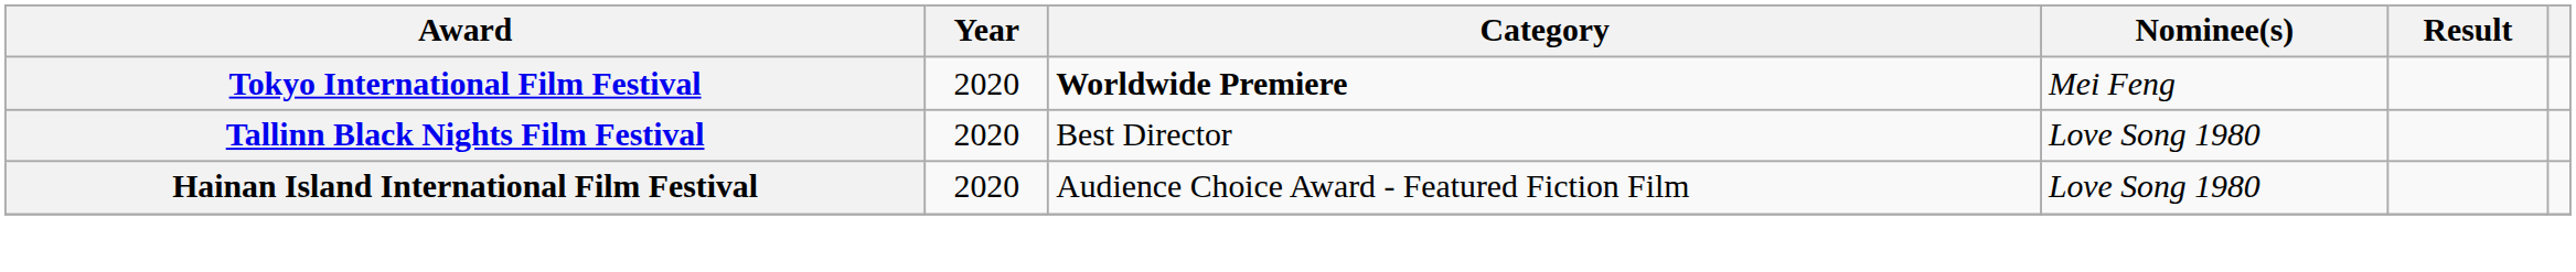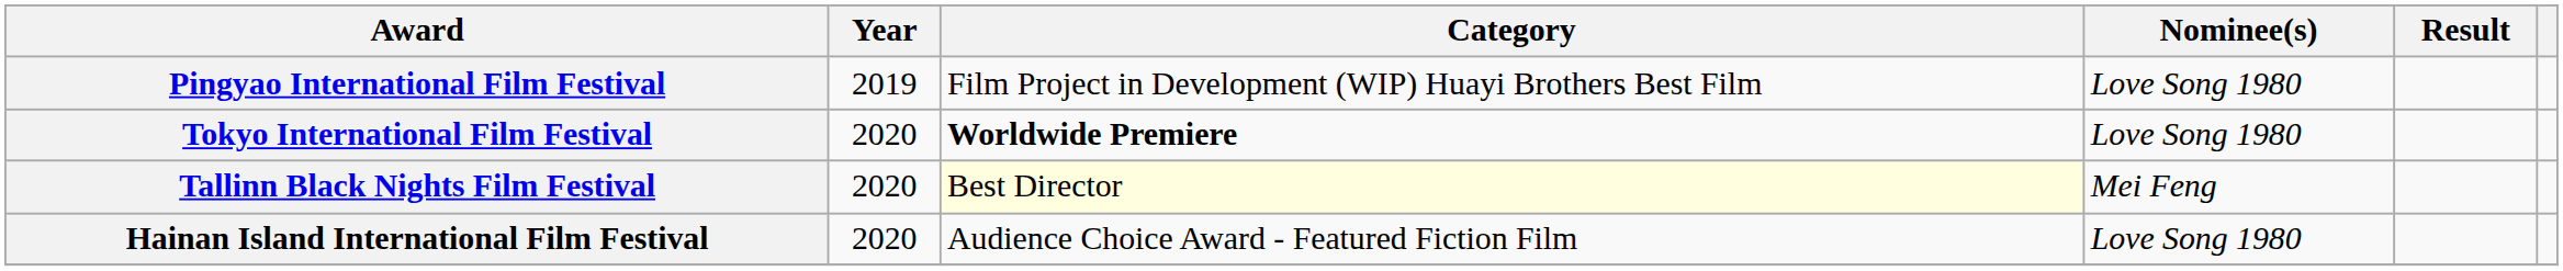 <table class="wikitable sortable plainrowheaders" style="width:99%;">
 <tr>
 <th scope="col">Award</th>
 <th scope="col">Year</th>
 <th scope="col">Category</th>
 <th scope="col">Nominee(s)</th>
 <th scope="col">Result</th>
 <th scope="col" class="unsortable"></th>
 </tr>
 <tr>
+<th scope="row"><a href='#'>Pingyao International Film Festival</a></th>
+<td style="text-align:center;">2019</td>
+<td>Film Project in Development (WIP) Huayi Brothers Best Film</td>
+<td><em>Love Song 1980</em></td>
+<td></td>
+<td></td>
+</tr>
+<tr>
 <th scope="row"><a href='#'>Tokyo International Film Festival</a></th>
 <td style="text-align:center;">2020</td>
 <td><strong>Worldwide Premiere</strong></td>
-<td><em>Mei Feng</em></td>
+<td><em>Love Song 1980</em></td>
 <td></td>
 <td></td>
 </tr>
 <tr>
 <th scope="row"><a href='#'>Tallinn Black Nights Film Festival</a></th>
 <td style="text-align:center;">2020</td>
-<td>Best Director</td>
-<td><em>Love Song 1980</em></td>
+<td style="background: lightyellow;">Best Director</td>
+<td><em>Mei Feng</em></td>
 <td></td>
 <td></td>
 </tr>
 <tr>
 <th scope="row">Hainan Island International Film Festival</th>
 <td style="text-align:center;">2020</td>
 <td>Audience Choice Award - Featured Fiction Film</td>
 <td><em>Love Song 1980</em></td>
 <td></td>
 <td></td>
 </tr>
 <tr>
 </tr>
 </table>
